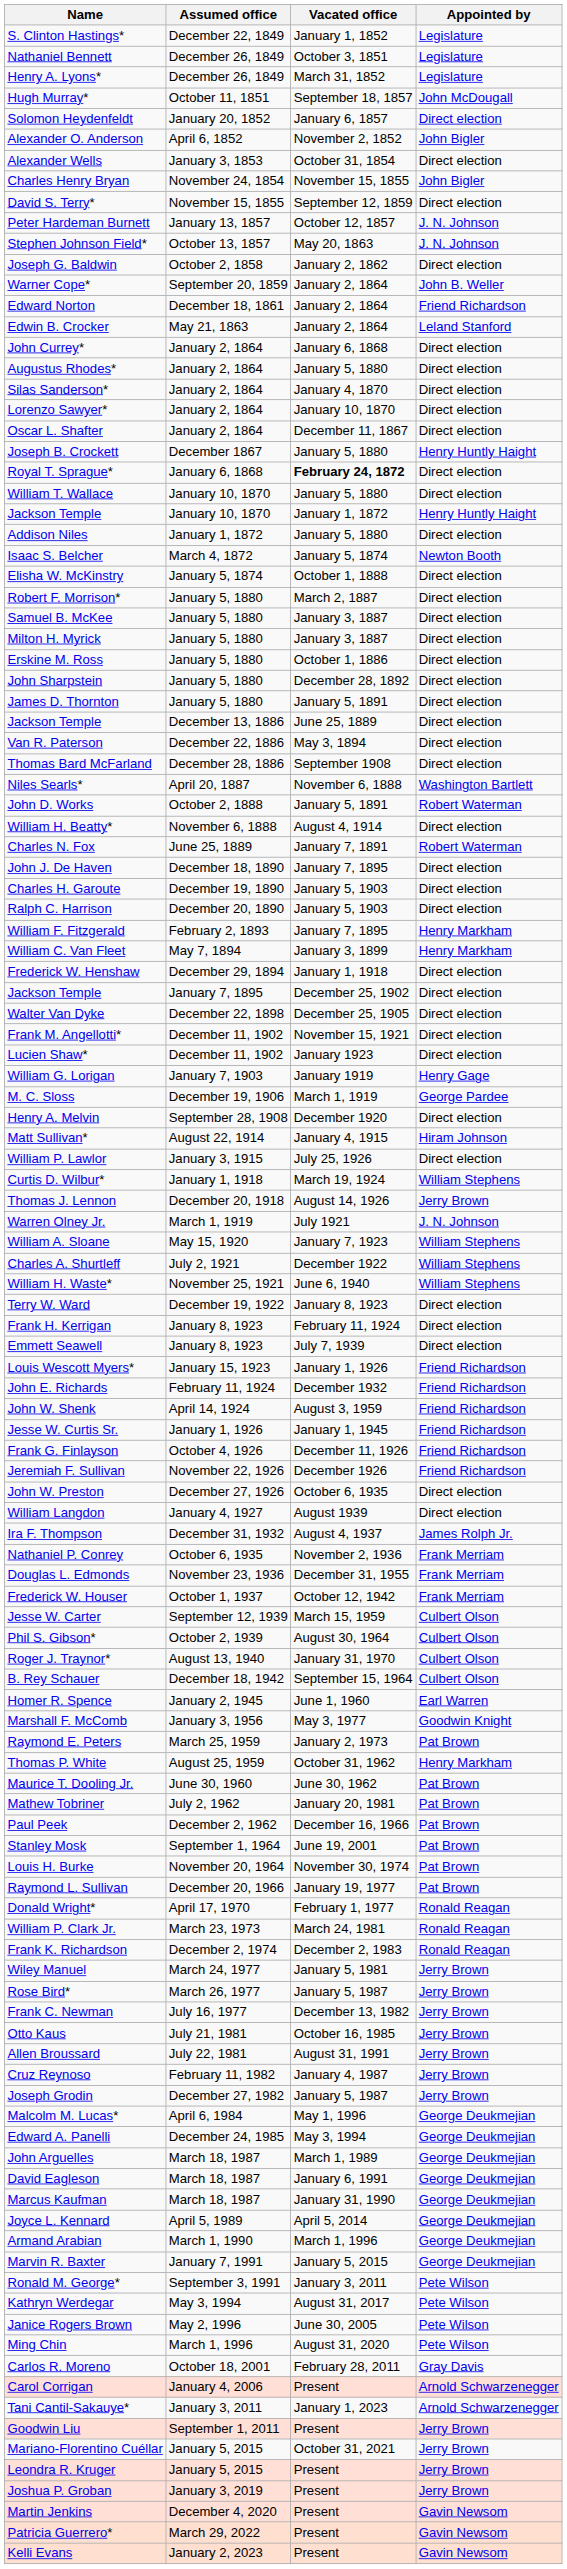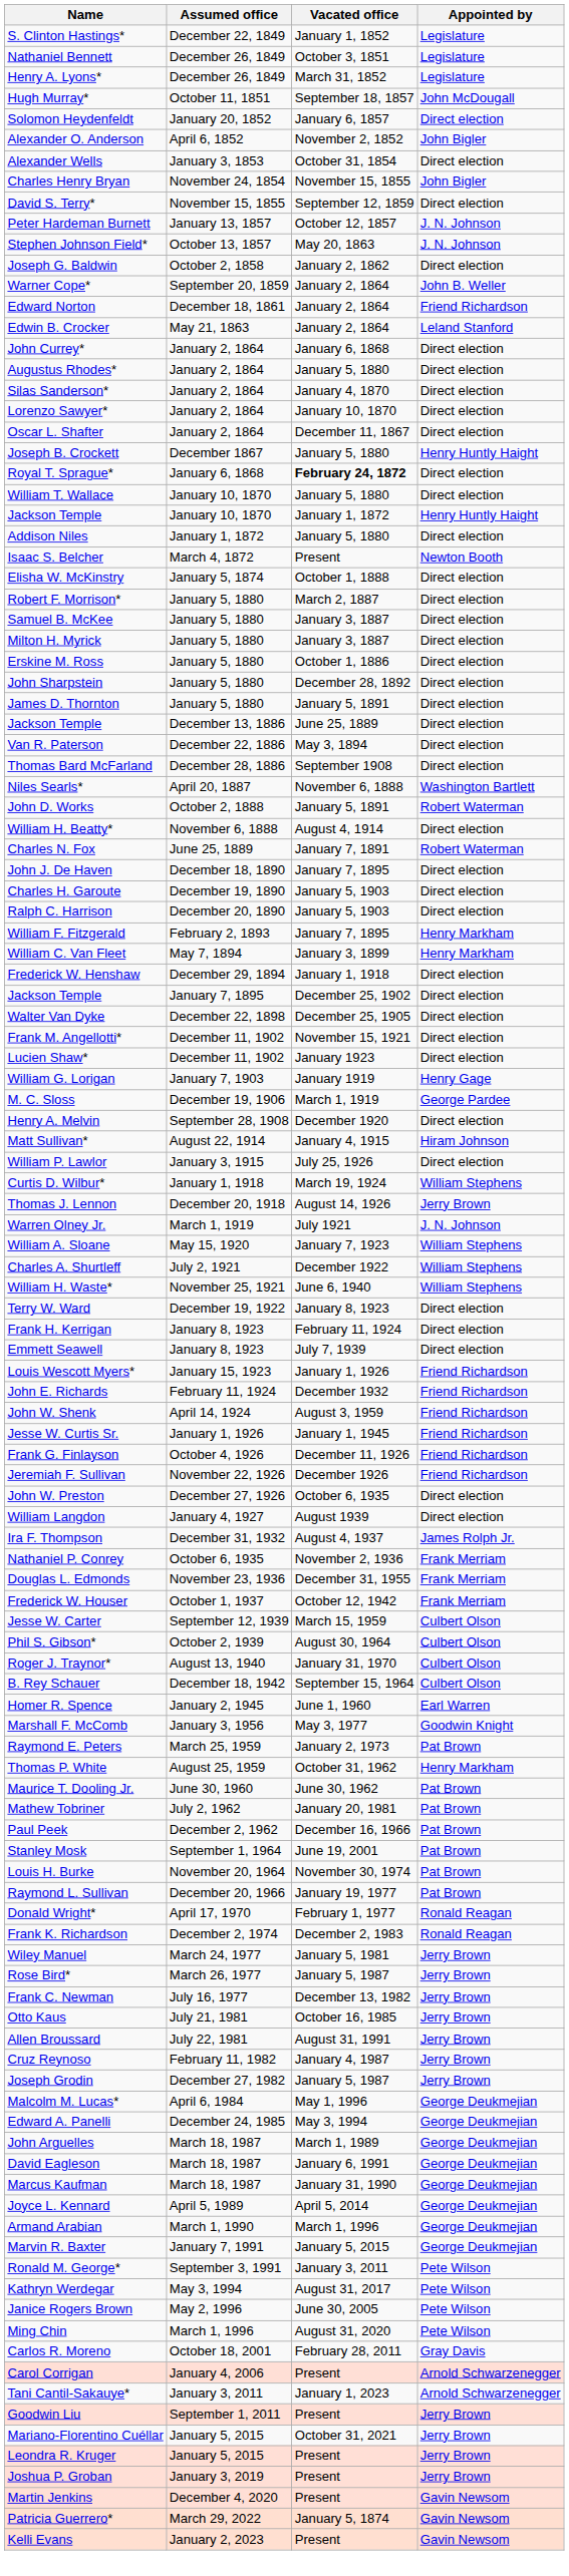 <table class="sortable wikitable" align="center">
 <tr>
 <th>Name</th>
 <th>Assumed office</th>
 <th>Vacated office</th>
 <th>Appointed by</th>
 </tr>
 <tr>
 <td><a href='#'>S. Clinton Hastings</a>*</td>
 <td>December 22, 1849</td>
 <td>January 1, 1852</td>
 <td><a href='#'>Legislature</a></td>
 </tr>
 <tr>
 <td><a href='#'>Nathaniel Bennett</a></td>
 <td>December 26, 1849</td>
 <td>October 3, 1851</td>
 <td><a href='#'>Legislature</a></td>
 </tr>
 <tr>
 <td><a href='#'>Henry A. Lyons</a>*</td>
 <td>December 26, 1849</td>
 <td>March 31, 1852</td>
 <td><a href='#'>Legislature</a></td>
 </tr>
 <tr>
 <td><a href='#'>Hugh Murray</a>*</td>
 <td>October 11, 1851</td>
 <td>September 18, 1857</td>
 <td><a href='#'>John McDougall</a></td>
 </tr>
 <tr>
 <td><a href='#'>Solomon Heydenfeldt</a></td>
 <td>January 20, 1852</td>
 <td>January 6, 1857</td>
 <td><a href='#'>Direct election</a></td>
 </tr>
 <tr>
 <td><a href='#'>Alexander O. Anderson</a></td>
 <td>April 6, 1852</td>
 <td>November 2, 1852</td>
 <td><a href='#'>John Bigler</a></td>
 </tr>
 <tr>
 <td><a href='#'>Alexander Wells</a></td>
 <td>January 3, 1853</td>
 <td>October 31, 1854</td>
 <td>Direct election</td>
 </tr>
 <tr>
 <td><a href='#'>Charles Henry Bryan</a></td>
 <td>November 24, 1854</td>
 <td>November 15, 1855</td>
 <td><a href='#'>John Bigler</a></td>
 </tr>
 <tr>
 <td><a href='#'>David S. Terry</a>*</td>
 <td>November 15, 1855</td>
 <td>September 12, 1859</td>
 <td>Direct election</td>
 </tr>
 <tr>
 <td><a href='#'>Peter Hardeman Burnett</a></td>
 <td>January 13, 1857</td>
 <td>October 12, 1857</td>
 <td><a href='#'>J. N. Johnson</a></td>
 </tr>
 <tr>
 <td><a href='#'>Stephen Johnson Field</a>*</td>
 <td>October 13, 1857</td>
 <td>May 20, 1863</td>
 <td><a href='#'>J. N. Johnson</a></td>
 </tr>
 <tr>
 <td><a href='#'>Joseph G. Baldwin</a></td>
 <td>October 2, 1858</td>
 <td>January 2, 1862</td>
 <td>Direct election</td>
 </tr>
 <tr>
 <td><a href='#'>Warner Cope</a>*</td>
 <td>September 20, 1859</td>
 <td>January 2, 1864</td>
 <td><a href='#'>John B. Weller</a></td>
 </tr>
 <tr>
 <td><a href='#'>Edward Norton</a></td>
 <td>December 18, 1861</td>
 <td>January 2, 1864</td>
 <td><a href='#'>Friend Richardson</a></td>
 </tr>
 <tr>
 <td><a href='#'>Edwin B. Crocker</a></td>
 <td>May 21, 1863</td>
 <td>January 2, 1864</td>
 <td><a href='#'>Leland Stanford</a></td>
 </tr>
 <tr>
 <td><a href='#'>John Currey</a>*</td>
 <td>January 2, 1864</td>
 <td>January 6, 1868</td>
 <td>Direct election</td>
 </tr>
 <tr>
 <td><a href='#'>Augustus Rhodes</a>*</td>
 <td>January 2, 1864</td>
 <td>January 5, 1880</td>
 <td>Direct election</td>
 </tr>
 <tr>
 <td><a href='#'>Silas Sanderson</a>*</td>
 <td>January 2, 1864</td>
 <td>January 4, 1870</td>
 <td>Direct election</td>
 </tr>
 <tr>
 <td><a href='#'>Lorenzo Sawyer</a>*</td>
 <td>January 2, 1864</td>
 <td>January 10, 1870</td>
 <td>Direct election</td>
 </tr>
 <tr>
 <td><a href='#'>Oscar L. Shafter</a></td>
 <td>January 2, 1864</td>
 <td>December 11, 1867</td>
 <td>Direct election</td>
 </tr>
 <tr>
 <td><a href='#'>Joseph B. Crockett</a></td>
 <td>December 1867</td>
 <td>January 5, 1880</td>
 <td><a href='#'>Henry Huntly Haight</a></td>
 </tr>
 <tr>
 <td><a href='#'>Royal T. Sprague</a>*</td>
 <td>January 6, 1868</td>
 <td><strong>February 24, 1872</strong></td>
 <td>Direct election</td>
 </tr>
 <tr>
 <td><a href='#'>William T. Wallace</a></td>
 <td>January 10, 1870</td>
 <td>January 5, 1880</td>
 <td>Direct election</td>
 </tr>
 <tr>
 <td><a href='#'>Jackson Temple</a></td>
 <td>January 10, 1870</td>
 <td>January 1, 1872</td>
 <td><a href='#'>Henry Huntly Haight</a></td>
 </tr>
 <tr>
 <td><a href='#'>Addison Niles</a></td>
 <td>January 1, 1872</td>
 <td>January 5, 1880</td>
 <td>Direct election</td>
 </tr>
 <tr>
 <td><a href='#'>Isaac S. Belcher</a></td>
 <td>March 4, 1872</td>
-<td>January 5, 1874</td>
+<td>Present</td>
 <td><a href='#'>Newton Booth</a></td>
 </tr>
 <tr>
 <td><a href='#'>Elisha W. McKinstry</a></td>
 <td>January 5, 1874</td>
 <td>October 1, 1888</td>
 <td>Direct election</td>
 </tr>
 <tr>
 <td><a href='#'>Robert F. Morrison</a>*</td>
 <td>January 5, 1880</td>
 <td>March 2, 1887</td>
 <td>Direct election</td>
 </tr>
 <tr>
 <td><a href='#'>Samuel B. McKee</a></td>
 <td>January 5, 1880</td>
 <td>January 3, 1887</td>
 <td>Direct election</td>
 </tr>
 <tr>
 <td><a href='#'>Milton H. Myrick</a></td>
 <td>January 5, 1880</td>
 <td>January 3, 1887</td>
 <td>Direct election</td>
 </tr>
 <tr>
 <td><a href='#'>Erskine M. Ross</a></td>
 <td>January 5, 1880</td>
 <td>October 1, 1886</td>
 <td>Direct election</td>
 </tr>
 <tr>
 <td><a href='#'>John Sharpstein</a></td>
 <td>January 5, 1880</td>
 <td>December 28, 1892</td>
 <td>Direct election</td>
 </tr>
 <tr>
 <td><a href='#'>James D. Thornton</a></td>
 <td>January 5, 1880</td>
 <td>January 5, 1891</td>
 <td>Direct election</td>
 </tr>
 <tr>
 <td><a href='#'>Jackson Temple</a></td>
 <td>December 13, 1886</td>
 <td>June 25, 1889</td>
 <td>Direct election</td>
 </tr>
 <tr>
 <td><a href='#'>Van R. Paterson</a></td>
 <td>December 22, 1886</td>
 <td>May 3, 1894</td>
 <td>Direct election</td>
 </tr>
 <tr>
 <td><a href='#'>Thomas Bard McFarland</a></td>
 <td>December 28, 1886</td>
 <td>September 1908</td>
 <td>Direct election</td>
 </tr>
 <tr>
 <td><a href='#'>Niles Searls</a>*</td>
 <td>April 20, 1887</td>
 <td>November 6, 1888</td>
 <td><a href='#'>Washington Bartlett</a></td>
 </tr>
 <tr>
 <td><a href='#'>John D. Works</a></td>
 <td>October 2, 1888</td>
 <td>January 5, 1891</td>
 <td><a href='#'>Robert Waterman</a></td>
 </tr>
 <tr>
 <td><a href='#'>William H. Beatty</a>*</td>
 <td>November 6, 1888</td>
 <td>August 4, 1914</td>
 <td>Direct election</td>
 </tr>
 <tr>
 <td><a href='#'>Charles N. Fox</a></td>
 <td>June 25, 1889</td>
 <td>January 7, 1891</td>
 <td><a href='#'>Robert Waterman</a></td>
 </tr>
 <tr>
 <td><a href='#'>John J. De Haven</a></td>
 <td>December 18, 1890</td>
 <td>January 7, 1895</td>
 <td>Direct election</td>
 </tr>
 <tr>
 <td><a href='#'>Charles H. Garoute</a></td>
 <td>December 19, 1890</td>
 <td>January 5, 1903</td>
 <td>Direct election</td>
 </tr>
 <tr>
 <td><a href='#'>Ralph C. Harrison</a></td>
 <td>December 20, 1890</td>
 <td>January 5, 1903</td>
 <td>Direct election</td>
 </tr>
 <tr>
 <td><a href='#'>William F. Fitzgerald</a></td>
 <td>February 2, 1893</td>
 <td>January 7, 1895</td>
 <td><a href='#'>Henry Markham</a></td>
 </tr>
 <tr>
 <td><a href='#'>William C. Van Fleet</a></td>
 <td>May 7, 1894</td>
 <td>January 3, 1899</td>
 <td><a href='#'>Henry Markham</a></td>
 </tr>
 <tr>
 <td><a href='#'>Frederick W. Henshaw</a></td>
 <td>December 29, 1894</td>
 <td>January 1, 1918</td>
 <td>Direct election</td>
 </tr>
 <tr>
 <td><a href='#'>Jackson Temple</a></td>
 <td>January 7, 1895</td>
 <td>December 25, 1902</td>
 <td>Direct election</td>
 </tr>
 <tr>
 <td><a href='#'>Walter Van Dyke</a></td>
 <td>December 22, 1898</td>
 <td>December 25, 1905</td>
 <td>Direct election</td>
 </tr>
 <tr>
 <td><a href='#'>Frank M. Angellotti</a>*</td>
 <td>December 11, 1902</td>
 <td>November 15, 1921</td>
 <td>Direct election</td>
 </tr>
 <tr>
 <td><a href='#'>Lucien Shaw</a>*</td>
 <td>December 11, 1902</td>
 <td>January 1923</td>
 <td>Direct election</td>
 </tr>
 <tr>
 <td><a href='#'>William G. Lorigan</a></td>
 <td>January 7, 1903</td>
 <td>January 1919</td>
 <td><a href='#'>Henry Gage</a></td>
 </tr>
 <tr>
 <td><a href='#'>M. C. Sloss</a></td>
 <td>December 19, 1906</td>
 <td>March 1, 1919</td>
 <td><a href='#'>George Pardee</a></td>
 </tr>
 <tr>
 <td><a href='#'>Henry A. Melvin</a></td>
 <td>September 28, 1908</td>
 <td>December 1920</td>
 <td>Direct election</td>
 </tr>
 <tr>
 <td><a href='#'>Matt Sullivan</a>*</td>
 <td>August 22, 1914</td>
 <td>January 4, 1915</td>
 <td><a href='#'>Hiram Johnson</a></td>
 </tr>
 <tr>
 <td><a href='#'>William P. Lawlor</a></td>
 <td>January 3, 1915</td>
 <td>July 25, 1926</td>
 <td>Direct election</td>
 </tr>
 <tr>
 <td><a href='#'>Curtis D. Wilbur</a>*</td>
 <td>January 1, 1918</td>
 <td>March 19, 1924</td>
 <td><a href='#'>William Stephens</a></td>
 </tr>
 <tr>
 <td><a href='#'>Thomas J. Lennon</a></td>
 <td>December 20, 1918</td>
 <td>August 14, 1926</td>
 <td><a href='#'>Jerry Brown</a></td>
 </tr>
 <tr>
 <td><a href='#'>Warren Olney Jr.</a></td>
 <td>March 1, 1919</td>
 <td>July 1921</td>
 <td><a href='#'>J. N. Johnson</a></td>
 </tr>
 <tr>
 <td><a href='#'>William A. Sloane</a></td>
 <td>May 15, 1920</td>
 <td>January 7, 1923</td>
 <td><a href='#'>William Stephens</a></td>
 </tr>
 <tr>
 <td><a href='#'>Charles A. Shurtleff</a></td>
 <td>July 2, 1921</td>
 <td>December 1922</td>
 <td><a href='#'>William Stephens</a></td>
 </tr>
 <tr>
 <td><a href='#'>William H. Waste</a>*</td>
 <td>November 25, 1921</td>
 <td>June 6, 1940</td>
 <td><a href='#'>William Stephens</a></td>
 </tr>
 <tr>
 <td><a href='#'>Terry W. Ward</a></td>
 <td>December 19, 1922</td>
 <td>January 8, 1923</td>
 <td>Direct election</td>
 </tr>
 <tr>
 <td><a href='#'>Frank H. Kerrigan</a></td>
 <td>January 8, 1923</td>
 <td>February 11, 1924</td>
 <td>Direct election</td>
 </tr>
 <tr>
 <td><a href='#'>Emmett Seawell</a></td>
 <td>January 8, 1923</td>
 <td>July 7, 1939</td>
 <td>Direct election</td>
 </tr>
 <tr>
 <td><a href='#'>Louis Wescott Myers</a>*</td>
 <td>January 15, 1923</td>
 <td>January 1, 1926</td>
 <td><a href='#'>Friend Richardson</a></td>
 </tr>
 <tr>
 <td><a href='#'>John E. Richards</a></td>
 <td>February 11, 1924</td>
 <td>December 1932</td>
 <td><a href='#'>Friend Richardson</a></td>
 </tr>
 <tr>
 <td><a href='#'>John W. Shenk</a></td>
 <td>April 14, 1924</td>
 <td>August 3, 1959</td>
 <td><a href='#'>Friend Richardson</a></td>
 </tr>
 <tr>
 <td><a href='#'>Jesse W. Curtis Sr.</a></td>
 <td>January 1, 1926</td>
 <td>January 1, 1945</td>
 <td><a href='#'>Friend Richardson</a></td>
 </tr>
 <tr>
 <td><a href='#'>Frank G. Finlayson</a></td>
 <td>October 4, 1926</td>
 <td>December 11, 1926</td>
 <td><a href='#'>Friend Richardson</a></td>
 </tr>
 <tr>
 <td><a href='#'>Jeremiah F. Sullivan</a></td>
 <td>November 22, 1926</td>
 <td>December 1926</td>
 <td><a href='#'>Friend Richardson</a></td>
 </tr>
 <tr>
 <td><a href='#'>John W. Preston</a></td>
 <td>December 27, 1926</td>
 <td>October 6, 1935</td>
 <td>Direct election</td>
 </tr>
 <tr>
 <td><a href='#'>William Langdon</a></td>
 <td>January 4, 1927</td>
 <td>August 1939</td>
 <td>Direct election</td>
 </tr>
 <tr>
 <td><a href='#'>Ira F. Thompson</a></td>
 <td>December 31, 1932</td>
 <td>August 4, 1937</td>
 <td><a href='#'>James Rolph Jr.</a></td>
 </tr>
 <tr>
 <td><a href='#'>Nathaniel P. Conrey</a></td>
 <td>October 6, 1935</td>
 <td>November 2, 1936</td>
 <td><a href='#'>Frank Merriam</a></td>
 </tr>
 <tr>
 <td><a href='#'>Douglas L. Edmonds</a></td>
 <td>November 23, 1936</td>
 <td>December 31, 1955</td>
 <td><a href='#'>Frank Merriam</a></td>
 </tr>
 <tr>
 <td><a href='#'>Frederick W. Houser</a></td>
 <td>October 1, 1937</td>
 <td>October 12, 1942</td>
 <td><a href='#'>Frank Merriam</a></td>
 </tr>
 <tr>
 <td><a href='#'>Jesse W. Carter</a></td>
 <td>September 12, 1939</td>
 <td>March 15, 1959</td>
 <td><a href='#'>Culbert Olson</a></td>
 </tr>
 <tr>
 <td><a href='#'>Phil S. Gibson</a>*</td>
 <td>October 2, 1939</td>
 <td>August 30, 1964</td>
 <td><a href='#'>Culbert Olson</a></td>
 </tr>
 <tr>
 <td><a href='#'>Roger J. Traynor</a>*</td>
 <td>August 13, 1940</td>
 <td>January 31, 1970</td>
 <td><a href='#'>Culbert Olson</a></td>
 </tr>
 <tr>
 <td><a href='#'>B. Rey Schauer</a></td>
 <td>December 18, 1942</td>
 <td>September 15, 1964</td>
 <td><a href='#'>Culbert Olson</a></td>
 </tr>
 <tr>
 <td><a href='#'>Homer R. Spence</a></td>
 <td>January 2, 1945</td>
 <td>June 1, 1960</td>
 <td><a href='#'>Earl Warren</a></td>
 </tr>
 <tr>
 <td><a href='#'>Marshall F. McComb</a></td>
 <td>January 3, 1956</td>
 <td>May 3, 1977</td>
 <td><a href='#'>Goodwin Knight</a></td>
 </tr>
 <tr>
 <td><a href='#'>Raymond E. Peters</a></td>
 <td>March 25, 1959</td>
 <td>January 2, 1973</td>
 <td><a href='#'>Pat Brown</a></td>
 </tr>
 <tr>
 <td><a href='#'>Thomas P. White</a></td>
 <td>August 25, 1959</td>
 <td>October 31, 1962</td>
 <td><a href='#'>Henry Markham</a></td>
 </tr>
 <tr>
 <td><a href='#'>Maurice T. Dooling Jr.</a></td>
 <td>June 30, 1960</td>
 <td>June 30, 1962</td>
 <td><a href='#'>Pat Brown</a></td>
 </tr>
 <tr>
 <td><a href='#'>Mathew Tobriner</a></td>
 <td>July 2, 1962</td>
 <td>January 20, 1981</td>
 <td><a href='#'>Pat Brown</a></td>
 </tr>
 <tr>
 <td><a href='#'>Paul Peek</a></td>
 <td>December 2, 1962</td>
 <td>December 16, 1966</td>
 <td><a href='#'>Pat Brown</a></td>
 </tr>
 <tr>
 <td><a href='#'>Stanley Mosk</a></td>
 <td>September 1, 1964</td>
 <td>June 19, 2001</td>
 <td><a href='#'>Pat Brown</a></td>
 </tr>
 <tr>
 <td><a href='#'>Louis H. Burke</a></td>
 <td>November 20, 1964</td>
 <td>November 30, 1974</td>
 <td><a href='#'>Pat Brown</a></td>
 </tr>
 <tr>
 <td><a href='#'>Raymond L. Sullivan</a></td>
 <td>December 20, 1966</td>
 <td>January 19, 1977</td>
 <td><a href='#'>Pat Brown</a></td>
 </tr>
 <tr>
 <td><a href='#'>Donald Wright</a>*</td>
 <td>April 17, 1970</td>
 <td>February 1, 1977</td>
 <td><a href='#'>Ronald Reagan</a></td>
 </tr>
 <tr>
-<td><a href='#'>William P. Clark Jr.</a></td>
-<td>March 23, 1973</td>
-<td>March 24, 1981</td>
-<td><a href='#'>Ronald Reagan</a></td>
-</tr>
-<tr>
 <td><a href='#'>Frank K. Richardson</a></td>
 <td>December 2, 1974</td>
 <td>December 2, 1983</td>
 <td><a href='#'>Ronald Reagan</a></td>
 </tr>
 <tr>
 <td><a href='#'>Wiley Manuel</a></td>
 <td>March 24, 1977</td>
 <td>January 5, 1981</td>
 <td><a href='#'>Jerry Brown</a></td>
 </tr>
 <tr>
 <td><a href='#'>Rose Bird</a>*</td>
 <td>March 26, 1977</td>
 <td>January 5, 1987</td>
 <td><a href='#'>Jerry Brown</a></td>
 </tr>
 <tr>
 <td><a href='#'>Frank C. Newman</a></td>
 <td>July 16, 1977</td>
 <td>December 13, 1982</td>
 <td><a href='#'>Jerry Brown</a></td>
 </tr>
 <tr>
 <td><a href='#'>Otto Kaus</a></td>
 <td>July 21, 1981</td>
 <td>October 16, 1985</td>
 <td><a href='#'>Jerry Brown</a></td>
 </tr>
 <tr>
 <td><a href='#'>Allen Broussard</a></td>
 <td>July 22, 1981</td>
 <td>August 31, 1991</td>
 <td><a href='#'>Jerry Brown</a></td>
 </tr>
 <tr>
 <td><a href='#'>Cruz Reynoso</a></td>
 <td>February 11, 1982</td>
 <td>January 4, 1987</td>
 <td><a href='#'>Jerry Brown</a></td>
 </tr>
 <tr>
 <td><a href='#'>Joseph Grodin</a></td>
 <td>December 27, 1982</td>
 <td>January 5, 1987</td>
 <td><a href='#'>Jerry Brown</a></td>
 </tr>
 <tr>
 <td><a href='#'>Malcolm M. Lucas</a>*</td>
 <td>April 6, 1984</td>
 <td>May 1, 1996</td>
 <td><a href='#'>George Deukmejian</a></td>
 </tr>
 <tr>
 <td><a href='#'>Edward A. Panelli</a></td>
 <td>December 24, 1985</td>
 <td>May 3, 1994</td>
 <td><a href='#'>George Deukmejian</a></td>
 </tr>
 <tr>
 <td><a href='#'>John Arguelles</a></td>
 <td>March 18, 1987</td>
 <td>March 1, 1989</td>
 <td><a href='#'>George Deukmejian</a></td>
 </tr>
 <tr>
 <td><a href='#'>David Eagleson</a></td>
 <td>March 18, 1987</td>
 <td>January 6, 1991</td>
 <td><a href='#'>George Deukmejian</a></td>
 </tr>
 <tr>
 <td><a href='#'>Marcus Kaufman</a></td>
 <td>March 18, 1987</td>
 <td>January 31, 1990</td>
 <td><a href='#'>George Deukmejian</a></td>
 </tr>
 <tr>
 <td><a href='#'>Joyce L. Kennard</a></td>
 <td>April 5, 1989</td>
 <td>April 5, 2014</td>
 <td><a href='#'>George Deukmejian</a></td>
 </tr>
 <tr>
 <td><a href='#'>Armand Arabian</a></td>
 <td>March 1, 1990</td>
 <td>March 1, 1996</td>
 <td><a href='#'>George Deukmejian</a></td>
 </tr>
 <tr>
 <td><a href='#'>Marvin R. Baxter</a></td>
 <td>January 7, 1991</td>
 <td>January 5, 2015</td>
 <td><a href='#'>George Deukmejian</a></td>
 </tr>
 <tr>
 <td><a href='#'>Ronald M. George</a>*</td>
 <td>September 3, 1991</td>
 <td>January 3, 2011</td>
 <td><a href='#'>Pete Wilson</a></td>
 </tr>
 <tr>
 <td><a href='#'>Kathryn Werdegar</a></td>
 <td>May 3, 1994</td>
 <td>August 31, 2017</td>
 <td><a href='#'>Pete Wilson</a></td>
 </tr>
 <tr>
 <td><a href='#'>Janice Rogers Brown</a></td>
 <td>May 2, 1996</td>
 <td>June 30, 2005</td>
 <td><a href='#'>Pete Wilson</a></td>
 </tr>
 <tr>
 <td><a href='#'>Ming Chin</a></td>
 <td>March 1, 1996</td>
 <td>August 31, 2020</td>
 <td><a href='#'>Pete Wilson</a></td>
 </tr>
 <tr>
 <td><a href='#'>Carlos R. Moreno</a></td>
 <td>October 18, 2001</td>
 <td>February 28, 2011</td>
 <td><a href='#'>Gray Davis</a></td>
 </tr>
 <tr bgcolor="#FFDFD6">
 <td><a href='#'>Carol Corrigan</a></td>
 <td>January 4, 2006</td>
 <td>Present</td>
 <td><a href='#'>Arnold Schwarzenegger</a></td>
 </tr>
 <tr>
 <td><a href='#'>Tani Cantil-Sakauye</a>*</td>
 <td>January 3, 2011</td>
 <td>January 1, 2023</td>
 <td><a href='#'>Arnold Schwarzenegger</a></td>
 </tr>
 <tr bgcolor="#FFDFD6">
 <td><a href='#'>Goodwin Liu</a></td>
 <td>September 1, 2011</td>
 <td>Present</td>
 <td><a href='#'>Jerry Brown</a></td>
 </tr>
 <tr>
 <td><a href='#'>Mariano-Florentino Cuéllar</a></td>
 <td>January 5, 2015</td>
 <td>October 31, 2021</td>
 <td><a href='#'>Jerry Brown</a></td>
 </tr>
 <tr bgcolor="#FFDFD6">
 <td><a href='#'>Leondra R. Kruger</a></td>
 <td>January 5, 2015</td>
 <td>Present</td>
 <td><a href='#'>Jerry Brown</a></td>
 </tr>
 <tr bgcolor="#FFDFD6">
 <td><a href='#'>Joshua P. Groban</a></td>
 <td>January 3, 2019</td>
 <td>Present</td>
 <td><a href='#'>Jerry Brown</a></td>
 </tr>
 <tr bgcolor="#FFDFD6">
 <td><a href='#'>Martin Jenkins</a></td>
 <td>December 4, 2020</td>
 <td>Present</td>
 <td><a href='#'>Gavin Newsom</a></td>
 </tr>
 <tr bgcolor="#FFDFD^">
 <td><a href='#'>Patricia Guerrero</a>*</td>
 <td>March 29, 2022</td>
-<td>Present</td>
+<td>January 5, 1874</td>
 <td><a href='#'>Gavin Newsom</a></td>
 </tr>
 <tr bgcolor="#FFDFD^">
 <td><a href='#'>Kelli Evans</a></td>
 <td>January 2, 2023</td>
 <td>Present</td>
 <td><a href='#'>Gavin Newsom</a></td>
 </tr>
 </table>
